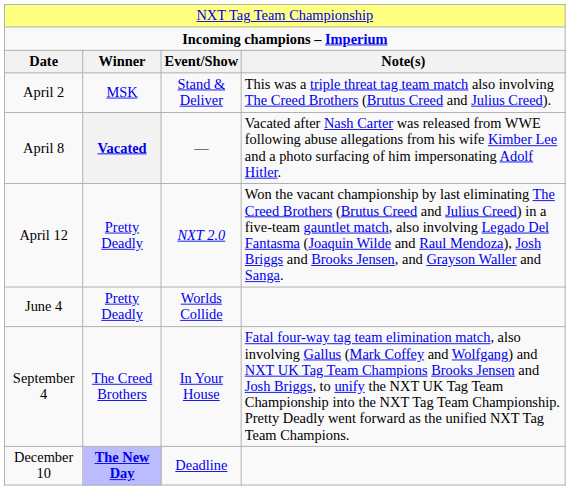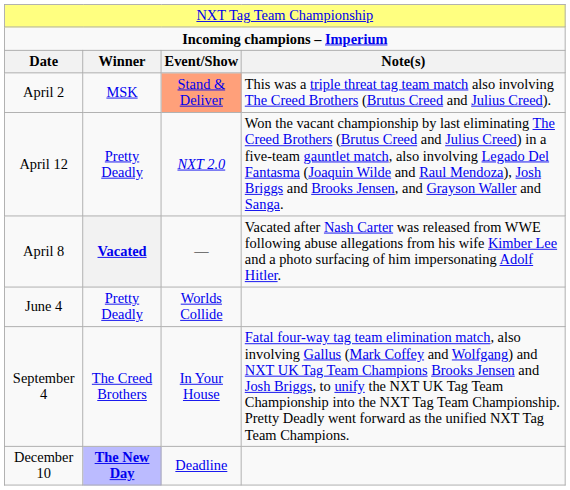 <table class="wikitable" style="text-align:center; width:100%;">
 <tr style="background:#FFFF80;">
 <td colspan="4" style="text-align: center;"><a href='#'>NXT Tag Team Championship</a></td>
 </tr>
 <tr>
 <td colspan="4" style="text-align: center;"><strong>Incoming champions – <a href='#'>Imperium</a> </strong></td>
 </tr>
 <tr>
 <th width=14%>Date</th>
 <th width=14%>Winner</th>
 <th width=14%>Event/Show</th>
 <th width=58%>Note(s)</th>
 </tr>
 <tr>
 <td>April 2</td>
 <td><a href='#'>MSK</a><br></td>
-<td><a href='#'>Stand & Deliver</a></td>
+<td style="background: lightsalmon;"><a href='#'>Stand & Deliver</a></td>
 <td align=left>This was a <a href='#'>triple threat tag team match</a> also involving <a href='#'>The Creed Brothers</a> (<a href='#'>Brutus Creed</a> and <a href='#'>Julius Creed</a>).</td>
+</tr>
+<tr>
+<td>April 12</td>
+<td><a href='#'>Pretty Deadly</a><br></td>
+<td><em><a href='#'>NXT 2.0</a></em></td>
+<td align=left>Won the vacant championship by last eliminating <a href='#'>The Creed Brothers</a> (<a href='#'>Brutus Creed</a> and <a href='#'>Julius Creed</a>) in a five-team <a href='#'>gauntlet match</a>, also involving <a href='#'>Legado Del Fantasma</a> (<a href='#'>Joaquin Wilde</a> and <a href='#'>Raul Mendoza</a>), <a href='#'>Josh Briggs</a> and <a href='#'>Brooks Jensen</a>, and <a href='#'>Grayson Waller</a> and <a href='#'>Sanga</a>.</td>
 </tr>
 <tr>
 <td>April 8</td>
 <th><a href='#'>Vacated</a></th>
 <td>—</td>
 <td align=left>Vacated after <a href='#'>Nash Carter</a> was released from WWE following abuse allegations from his wife <a href='#'>Kimber Lee</a> and a photo surfacing of him impersonating <a href='#'>Adolf Hitler</a>.</td>
-</tr>
-<tr>
-<td>April 12</td>
-<td><a href='#'>Pretty Deadly</a><br></td>
-<td><em><a href='#'>NXT 2.0</a></em></td>
-<td align=left>Won the vacant championship by last eliminating <a href='#'>The Creed Brothers</a> (<a href='#'>Brutus Creed</a> and <a href='#'>Julius Creed</a>) in a five-team <a href='#'>gauntlet match</a>, also involving <a href='#'>Legado Del Fantasma</a> (<a href='#'>Joaquin Wilde</a> and <a href='#'>Raul Mendoza</a>), <a href='#'>Josh Briggs</a> and <a href='#'>Brooks Jensen</a>, and <a href='#'>Grayson Waller</a> and <a href='#'>Sanga</a>.</td>
 </tr>
 <tr>
 <td>June 4</td>
 <td><a href='#'>Pretty Deadly</a><br></td>
 <td><a href='#'>Worlds Collide</a></td>
 <td></td>
 </tr>
 <tr>
 <td>September 4</td>
 <td><a href='#'>The Creed Brothers</a><br></td>
 <td><a href='#'>In Your House</a></td>
 <td align=left><a href='#'>Fatal four-way tag team elimination match</a>, also involving <a href='#'>Gallus</a> (<a href='#'>Mark Coffey</a> and <a href='#'>Wolfgang</a>) and <a href='#'>NXT UK Tag Team Champions</a> <a href='#'>Brooks Jensen</a> and <a href='#'>Josh Briggs</a>, to <a href='#'>unify</a> the NXT UK Tag Team Championship into the NXT Tag Team Championship. Pretty Deadly went forward as the unified NXT Tag Team Champions.</td>
 </tr>
 <tr>
 <td>December 10</td>
 <td style="background:#BBF;"><strong><a href='#'>The New Day</a><br></strong></td>
 <td><a href='#'>Deadline</a></td>
 <td></td>
 </tr>
 </table>
